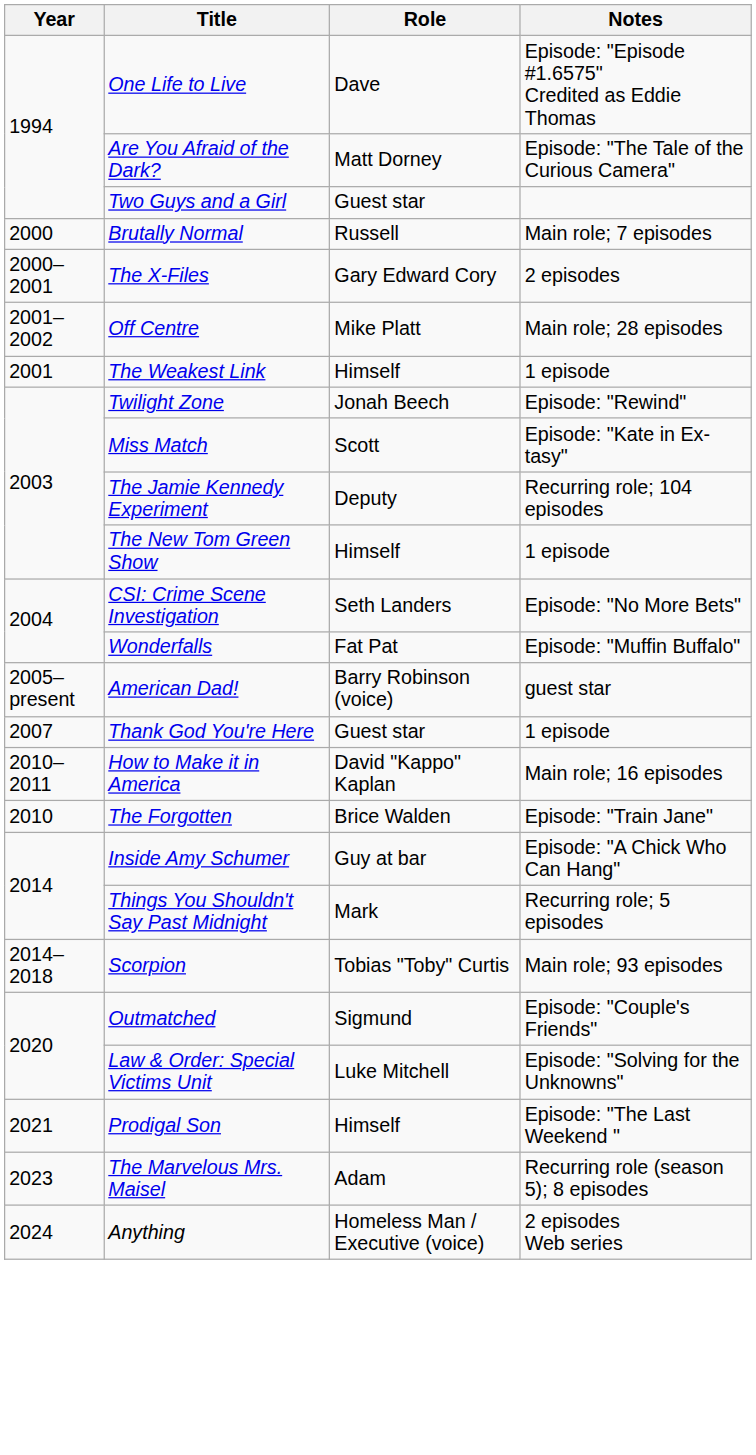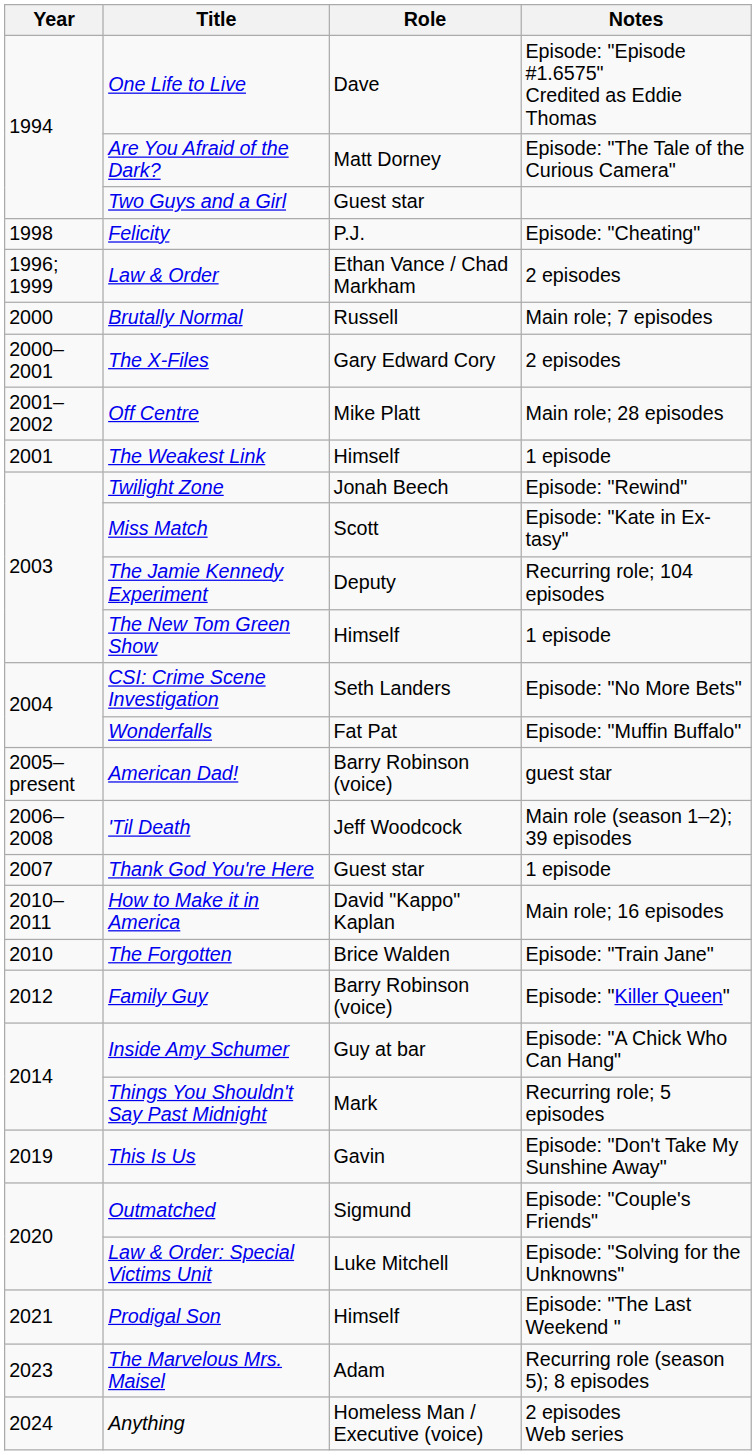 <table class="wikitable sortable">
 <tr>
 <th>Year</th>
 <th>Title</th>
 <th>Role</th>
 <th class="unsortable">Notes</th>
 </tr>
 <tr>
 <td rowspan="3">1994</td>
 <td><em><a href='#'>One Life to Live</a></em></td>
 <td>Dave</td>
 <td>Episode: "Episode #1.6575"<br>Credited as Eddie Thomas</td>
 </tr>
 <tr>
 <td><em><a href='#'>Are You Afraid of the Dark?</a></em></td>
 <td>Matt Dorney</td>
 <td>Episode: "The Tale of the Curious Camera"</td>
 </tr>
 <tr>
 <td><em><a href='#'>Two Guys and a Girl</a></em></td>
 <td>Guest star</td>
 <td></td>
+</tr>
+<tr>
+<td>1998</td>
+<td><em><a href='#'>Felicity</a></em></td>
+<td>P.J.</td>
+<td>Episode: "Cheating"</td>
+</tr>
+<tr>
+<td>1996; 1999</td>
+<td><em><a href='#'>Law & Order</a></em></td>
+<td>Ethan Vance / Chad Markham</td>
+<td>2 episodes</td>
 </tr>
 <tr>
 <td>2000</td>
 <td><em><a href='#'>Brutally Normal</a></em></td>
 <td>Russell</td>
 <td>Main role; 7 episodes</td>
 </tr>
 <tr>
 <td>2000–2001</td>
 <td><em><a href='#'>The X-Files</a></em></td>
 <td>Gary Edward Cory</td>
 <td>2 episodes</td>
 </tr>
 <tr>
 <td>2001–2002</td>
 <td><em><a href='#'>Off Centre</a></em></td>
 <td>Mike Platt</td>
 <td>Main role; 28 episodes</td>
 </tr>
 <tr>
 <td>2001</td>
 <td><em><a href='#'>The Weakest Link</a></em></td>
 <td>Himself</td>
 <td>1 episode</td>
 </tr>
 <tr>
 <td rowspan="4">2003</td>
 <td><em><a href='#'>Twilight Zone</a></em></td>
 <td>Jonah Beech</td>
 <td>Episode: "Rewind"</td>
 </tr>
 <tr>
 <td><em><a href='#'>Miss Match</a></em></td>
 <td>Scott</td>
 <td>Episode: "Kate in Ex-tasy"</td>
 </tr>
 <tr>
 <td><em><a href='#'>The Jamie Kennedy Experiment</a></em></td>
 <td>Deputy</td>
 <td>Recurring role; 104 episodes</td>
 </tr>
 <tr>
 <td><em><a href='#'>The New Tom Green Show</a></em></td>
 <td>Himself</td>
 <td>1 episode</td>
 </tr>
 <tr>
 <td rowspan="2">2004</td>
 <td><em><a href='#'>CSI: Crime Scene Investigation</a></em></td>
 <td>Seth Landers</td>
 <td>Episode: "No More Bets"</td>
 </tr>
 <tr>
 <td><em><a href='#'>Wonderfalls</a></em></td>
 <td>Fat Pat</td>
 <td>Episode: "Muffin Buffalo"</td>
 </tr>
 <tr>
 <td>2005–present</td>
 <td><em><a href='#'>American Dad!</a></em></td>
 <td>Barry Robinson (voice)</td>
 <td>guest star</td>
 </tr>
 <tr>
+<td>2006–2008</td>
+<td><em><a href='#'>'Til Death</a></em></td>
+<td>Jeff Woodcock</td>
+<td>Main role (season 1–2); 39 episodes</td>
+</tr>
+<tr>
 <td>2007</td>
 <td><em><a href='#'>Thank God You're Here</a></em></td>
 <td>Guest star</td>
 <td>1 episode</td>
 </tr>
 <tr>
 <td>2010–2011</td>
 <td><em><a href='#'>How to Make it in America</a></em></td>
 <td>David "Kappo" Kaplan</td>
 <td>Main role; 16 episodes</td>
 </tr>
 <tr>
 <td>2010</td>
 <td><em><a href='#'>The Forgotten</a></em></td>
 <td>Brice Walden</td>
 <td>Episode: "Train Jane"</td>
 </tr>
 <tr>
+<td>2012</td>
+<td><em><a href='#'>Family Guy</a></em></td>
+<td>Barry Robinson (voice)</td>
+<td>Episode: "<a href='#'>Killer Queen</a>"</td>
+</tr>
+<tr>
 <td rowspan="2">2014</td>
 <td><em><a href='#'>Inside Amy Schumer</a></em></td>
 <td>Guy at bar</td>
 <td>Episode: "A Chick Who Can Hang"</td>
 </tr>
 <tr>
 <td><em><a href='#'>Things You Shouldn't Say Past Midnight</a></em></td>
 <td>Mark</td>
 <td>Recurring role; 5 episodes</td>
 </tr>
 <tr>
-<td>2014–2018</td>
-<td><em><a href='#'>Scorpion</a></em></td>
-<td>Tobias "Toby" Curtis</td>
-<td>Main role; 93 episodes</td>
+<td>2019</td>
+<td><em><a href='#'>This Is Us</a></em></td>
+<td>Gavin</td>
+<td>Episode: "Don't Take My Sunshine Away"</td>
 </tr>
 <tr>
 <td rowspan="2">2020</td>
 <td><em><a href='#'>Outmatched</a></em></td>
 <td>Sigmund</td>
 <td>Episode: "Couple's Friends"</td>
 </tr>
 <tr>
 <td><em><a href='#'>Law & Order: Special Victims Unit</a></em></td>
 <td>Luke Mitchell</td>
 <td>Episode: "Solving for the Unknowns"</td>
 </tr>
 <tr>
 <td>2021</td>
 <td><em><a href='#'>Prodigal Son</a></em></td>
 <td>Himself</td>
 <td>Episode: "The Last Weekend "</td>
 </tr>
 <tr>
 <td>2023</td>
 <td><em><a href='#'>The Marvelous Mrs. Maisel</a></em></td>
 <td>Adam</td>
 <td>Recurring role (season 5); 8 episodes</td>
 </tr>
 <tr>
 <td>2024</td>
 <td><em>Anything</em></td>
 <td>Homeless Man / Executive (voice)</td>
 <td>2 episodes<br>Web series</td>
 </tr>
 </table>
